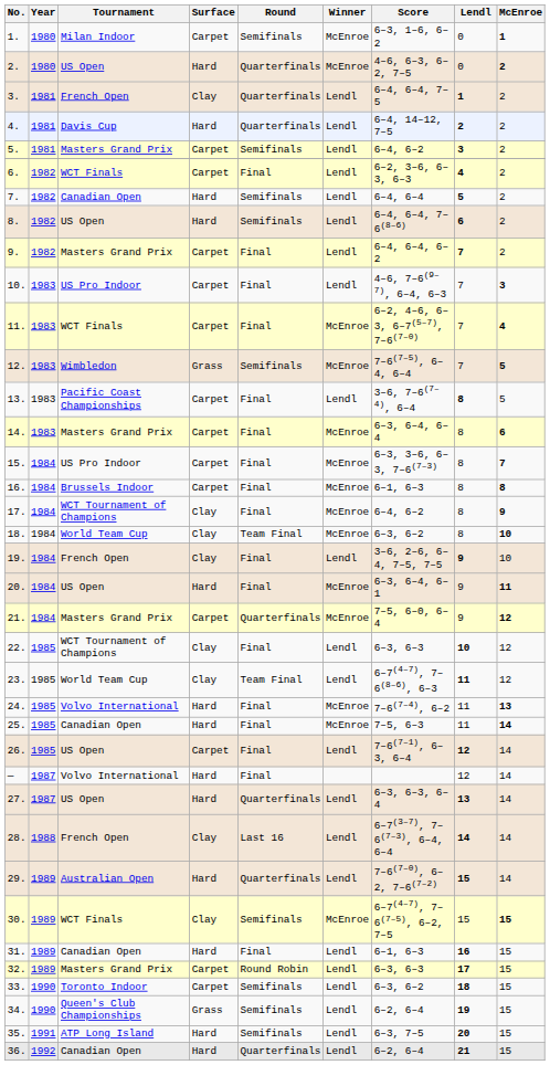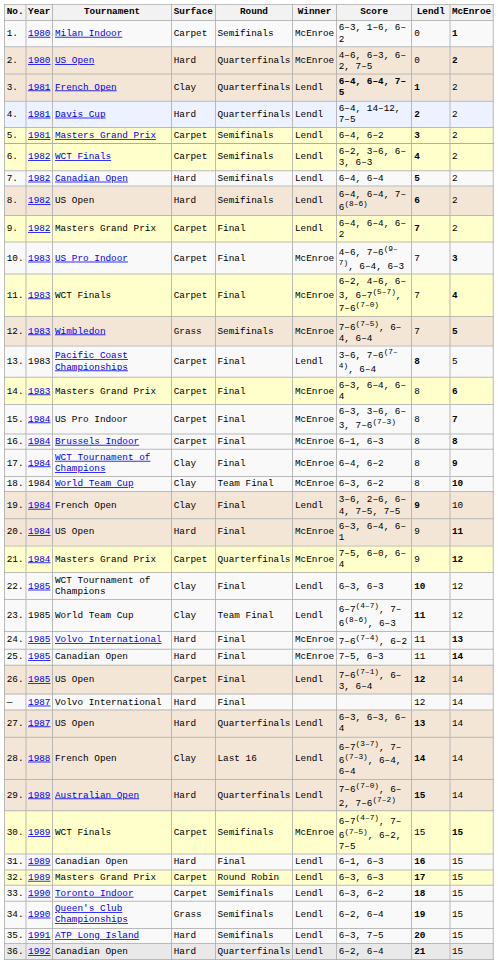 <table class="sortable wikitable" style="font-size:90%;">
 <tr>
 <th>No.</th>
 <th>Year</th>
 <th width=250>Tournament</th>
 <th>Surface</th>
 <th>Round</th>
 <th>Winner</th>
 <th width=200>Score</th>
 <th width=55>Lendl</th>
 <th>McEnroe</th>
 </tr>
 <tr>
 <td>1.</td>
 <td><a href='#'>1980</a></td>
 <td><a href='#'>Milan Indoor</a></td>
 <td>Carpet</td>
 <td>Semifinals</td>
 <td>McEnroe</td>
 <td>6–3, 1–6, 6–2</td>
 <td>0</td>
 <td><strong>1</strong></td>
 </tr>
 <tr style="background:#F3E6D7;">
 <td>2.</td>
 <td><a href='#'>1980</a></td>
 <td><a href='#'>US Open</a></td>
 <td>Hard</td>
 <td>Quarterfinals</td>
 <td>McEnroe</td>
 <td>4–6, 6–3, 6–2, 7–5</td>
 <td>0</td>
 <td><strong>2</strong></td>
 </tr>
 <tr style="background:#F3E6D7;">
 <td>3.</td>
 <td><a href='#'>1981</a></td>
 <td><a href='#'>French Open</a></td>
 <td>Clay</td>
 <td>Quarterfinals</td>
 <td>Lendl</td>
-<td>6–4, 6–4, 7–5</td>
+<td><strong>6–4, 6–4, 7–5</strong></td>
 <td><strong>1</strong></td>
 <td>2</td>
 </tr>
 <tr style="background:#ECF2FF">
 <td>4.</td>
 <td><a href='#'>1981</a></td>
 <td><a href='#'>Davis Cup</a></td>
 <td>Hard</td>
 <td>Quarterfinals</td>
 <td>Lendl</td>
 <td>6–4, 14–12, 7–5</td>
 <td><strong>2</strong></td>
 <td>2</td>
 </tr>
 <tr style="background:#ffc;">
 <td>5.</td>
 <td><a href='#'>1981</a></td>
 <td><a href='#'>Masters Grand Prix</a></td>
 <td>Carpet</td>
 <td>Semifinals</td>
 <td>Lendl</td>
 <td>6–4, 6–2</td>
 <td><strong>3</strong></td>
 <td>2</td>
 </tr>
 <tr>
 </tr>
 <tr bgcolor="FFFFCC">
 <td>6.</td>
 <td><a href='#'>1982</a></td>
 <td><a href='#'>WCT Finals</a></td>
 <td>Carpet</td>
-<td>Final</td>
+<td>Semifinals</td>
 <td>Lendl</td>
 <td>6–2, 3–6, 6–3, 6–3</td>
 <td><strong>4</strong></td>
 <td>2</td>
 </tr>
 <tr>
 <td>7.</td>
 <td><a href='#'>1982</a></td>
 <td><a href='#'>Canadian Open</a></td>
 <td>Hard</td>
 <td>Semifinals</td>
 <td>Lendl</td>
 <td>6–4, 6–4</td>
 <td><strong>5</strong></td>
 <td>2</td>
 </tr>
 <tr style="background:#F3E6D7;">
 <td>8.</td>
 <td><a href='#'>1982</a></td>
 <td>US Open</td>
 <td>Hard</td>
 <td>Semifinals</td>
 <td>Lendl</td>
 <td>6–4, 6–4, 7–6<sup>(8–6)</sup></td>
 <td><strong>6</strong></td>
 <td>2</td>
 </tr>
 <tr style="background:#ffc;">
 <td>9.</td>
 <td><a href='#'>1982</a></td>
 <td>Masters Grand Prix</td>
 <td>Carpet</td>
 <td>Final</td>
 <td>Lendl</td>
 <td>6–4, 6–4, 6–2</td>
 <td><strong>7</strong></td>
 <td>2</td>
 </tr>
 <tr>
 <td>10.</td>
 <td><a href='#'>1983</a></td>
 <td><a href='#'>US Pro Indoor</a></td>
 <td>Carpet</td>
 <td>Final</td>
-<td>Lendl</td>
+<td>McEnroe</td>
 <td>4–6, 7–6<sup>(9–7)</sup>, 6–4, 6–3</td>
 <td>7</td>
 <td><strong>3</strong></td>
 </tr>
 <tr bgcolor="FFFFCC">
 <td>11.</td>
 <td><a href='#'>1983</a></td>
 <td>WCT Finals</td>
 <td>Carpet</td>
 <td>Final</td>
 <td>McEnroe</td>
 <td>6–2, 4–6, 6–3, 6–7<sup>(5–7)</sup>, 7–6<sup>(7–0)</sup></td>
 <td>7</td>
 <td><strong>4</strong></td>
 </tr>
 <tr style="background:#F3E6D7;">
 <td>12.</td>
 <td><a href='#'>1983</a></td>
 <td><a href='#'>Wimbledon</a></td>
 <td>Grass</td>
 <td>Semifinals</td>
 <td>McEnroe</td>
 <td>7–6<sup>(7–5)</sup>, 6–4, 6–4</td>
 <td>7</td>
 <td><strong>5</strong></td>
 </tr>
 <tr>
 <td>13.</td>
 <td>1983</td>
 <td><a href='#'>Pacific Coast Championships</a></td>
 <td>Carpet</td>
 <td>Final</td>
 <td>Lendl</td>
 <td>3–6, 7–6<sup>(7–4)</sup>, 6–4</td>
 <td><strong>8</strong></td>
 <td>5</td>
 </tr>
 <tr style="background:#ffc;">
 <td>14.</td>
 <td><a href='#'>1983</a></td>
 <td>Masters Grand Prix</td>
 <td>Carpet</td>
 <td>Final</td>
 <td>McEnroe</td>
 <td>6–3, 6–4, 6–4</td>
 <td>8</td>
 <td><strong>6</strong></td>
 </tr>
 <tr>
 <td>15.</td>
 <td><a href='#'>1984</a></td>
 <td>US Pro Indoor</td>
 <td>Carpet</td>
 <td>Final</td>
 <td>McEnroe</td>
 <td>6–3, 3–6, 6–3, 7–6<sup>(7–3)</sup></td>
 <td>8</td>
 <td><strong>7</strong></td>
 </tr>
 <tr>
 <td>16.</td>
 <td><a href='#'>1984</a></td>
 <td><a href='#'>Brussels Indoor</a></td>
 <td>Carpet</td>
 <td>Final</td>
 <td>McEnroe</td>
 <td>6–1, 6–3</td>
 <td>8</td>
 <td><strong>8</strong></td>
 </tr>
 <tr>
 <td>17.</td>
 <td><a href='#'>1984</a></td>
 <td><a href='#'>WCT Tournament of Champions</a></td>
 <td>Clay</td>
 <td>Final</td>
 <td>McEnroe</td>
 <td>6–4, 6–2</td>
 <td>8</td>
 <td><strong>9</strong></td>
 </tr>
 <tr>
 <td>18.</td>
 <td>1984</td>
 <td><a href='#'>World Team Cup</a></td>
 <td>Clay</td>
 <td>Team Final</td>
 <td>McEnroe</td>
 <td>6–3, 6–2</td>
 <td>8</td>
 <td><strong>10</strong></td>
 </tr>
 <tr style="background:#F3E6D7;">
 <td>19.</td>
 <td><a href='#'>1984</a></td>
 <td>French Open</td>
 <td>Clay</td>
 <td>Final</td>
 <td>Lendl</td>
 <td>3–6, 2–6, 6–4, 7–5, 7–5</td>
 <td><strong>9</strong></td>
 <td>10</td>
 </tr>
 <tr style="background:#F3E6D7;">
 <td>20.</td>
 <td><a href='#'>1984</a></td>
 <td>US Open</td>
 <td>Hard</td>
 <td>Final</td>
 <td>McEnroe</td>
 <td>6–3, 6–4, 6–1</td>
 <td>9</td>
 <td><strong>11</strong></td>
 </tr>
 <tr style="background:#ffc;">
 <td>21.</td>
 <td><a href='#'>1984</a></td>
 <td>Masters Grand Prix</td>
 <td>Carpet</td>
 <td>Quarterfinals</td>
 <td>McEnroe</td>
 <td>7–5, 6–0, 6–4</td>
 <td>9</td>
 <td><strong>12</strong></td>
 </tr>
 <tr>
 <td>22.</td>
 <td><a href='#'>1985</a></td>
 <td>WCT Tournament of Champions</td>
 <td>Clay</td>
 <td>Final</td>
 <td>Lendl</td>
 <td>6–3, 6–3</td>
 <td><strong>10</strong></td>
 <td>12</td>
 </tr>
 <tr>
 <td>23.</td>
 <td>1985</td>
 <td>World Team Cup</td>
 <td>Clay</td>
 <td>Team Final</td>
 <td>Lendl</td>
 <td>6–7<sup>(4–7)</sup>, 7–6<sup>(8–6)</sup>, 6–3</td>
 <td><strong>11</strong></td>
 <td>12</td>
 </tr>
 <tr>
 <td>24.</td>
 <td><a href='#'>1985</a></td>
 <td><a href='#'>Volvo International</a></td>
 <td>Hard</td>
 <td>Final</td>
 <td>McEnroe</td>
 <td>7–6<sup>(7–4)</sup>, 6–2</td>
 <td>11</td>
 <td><strong>13</strong></td>
 </tr>
 <tr>
 <td>25.</td>
 <td><a href='#'>1985</a></td>
 <td>Canadian Open</td>
 <td>Hard</td>
 <td>Final</td>
 <td>McEnroe</td>
 <td>7–5, 6–3</td>
 <td>11</td>
 <td><strong>14</strong></td>
 </tr>
 <tr style="background:#F3E6D7;">
 <td>26.</td>
 <td><a href='#'>1985</a></td>
 <td>US Open</td>
 <td>Carpet</td>
 <td>Final</td>
 <td>Lendl</td>
 <td>7–6<sup>(7–1)</sup>, 6–3, 6–4</td>
 <td><strong>12</strong></td>
 <td>14</td>
 </tr>
 <tr>
 <td>—</td>
 <td><a href='#'>1987</a></td>
 <td>Volvo International</td>
 <td>Hard</td>
 <td>Final</td>
 <td></td>
 <td></td>
 <td>12</td>
 <td>14</td>
 </tr>
 <tr style="background:#F3E6D7;">
 <td>27.</td>
 <td><a href='#'>1987</a></td>
 <td>US Open</td>
 <td>Hard</td>
 <td>Quarterfinals</td>
 <td>Lendl</td>
 <td>6–3, 6–3, 6–4</td>
 <td><strong>13</strong></td>
 <td>14</td>
 </tr>
 <tr style="background:#F3E6D7;">
 <td>28.</td>
 <td><a href='#'>1988</a></td>
 <td>French Open</td>
 <td>Clay</td>
 <td>Last 16</td>
 <td>Lendl</td>
 <td>6–7<sup>(3–7)</sup>, 7–6<sup>(7–3)</sup>, 6–4, 6–4</td>
 <td><strong>14</strong></td>
 <td>14</td>
 </tr>
 <tr style="background:#F3E6D7;">
 <td>29.</td>
 <td><a href='#'>1989</a></td>
 <td><a href='#'>Australian Open</a></td>
 <td>Hard</td>
 <td>Quarterfinals</td>
 <td>Lendl</td>
 <td>7–6<sup>(7–0)</sup>, 6–2, 7–6<sup>(7–2)</sup></td>
 <td><strong>15</strong></td>
 <td>14</td>
 </tr>
 <tr bgcolor="FFFFCC">
 <td>30.</td>
 <td><a href='#'>1989</a></td>
 <td>WCT Finals</td>
-<td>Clay</td>
+<td>Carpet</td>
 <td>Semifinals</td>
 <td>McEnroe</td>
 <td>6–7<sup>(4–7)</sup>, 7–6<sup>(7–5)</sup>, 6–2, 7–5</td>
 <td>15</td>
 <td><strong>15</strong></td>
 </tr>
 <tr>
 <td>31.</td>
 <td><a href='#'>1989</a></td>
 <td>Canadian Open</td>
 <td>Hard</td>
 <td>Final</td>
 <td>Lendl</td>
 <td>6–1, 6–3</td>
 <td><strong>16</strong></td>
 <td>15</td>
 </tr>
 <tr style="background:#ffc;">
 <td>32.</td>
 <td><a href='#'>1989</a></td>
 <td>Masters Grand Prix</td>
 <td>Carpet</td>
 <td>Round Robin</td>
 <td>Lendl</td>
 <td>6–3, 6–3</td>
 <td><strong>17</strong></td>
 <td>15</td>
 </tr>
 <tr>
 <td>33.</td>
 <td><a href='#'>1990</a></td>
 <td><a href='#'>Toronto Indoor</a></td>
 <td>Carpet</td>
 <td>Semifinals</td>
 <td>Lendl</td>
 <td>6–3, 6–2</td>
 <td><strong>18</strong></td>
 <td>15</td>
 </tr>
 <tr>
 <td>34.</td>
 <td><a href='#'>1990</a></td>
 <td><a href='#'>Queen's Club Championships</a></td>
 <td>Grass</td>
 <td>Semifinals</td>
 <td>Lendl</td>
 <td>6–2, 6–4</td>
 <td><strong>19</strong></td>
 <td>15</td>
 </tr>
 <tr>
 <td>35.</td>
 <td><a href='#'>1991</a></td>
 <td><a href='#'>ATP Long Island</a></td>
 <td>Hard</td>
 <td>Semifinals</td>
 <td>Lendl</td>
 <td>6–3, 7–5</td>
 <td><strong>20</strong></td>
 <td>15</td>
 </tr>
 <tr style="background:#E9E9E9;">
 <td>36.</td>
 <td><a href='#'>1992</a></td>
 <td>Canadian Open</td>
 <td>Hard</td>
 <td>Quarterfinals</td>
 <td>Lendl</td>
 <td>6–2, 6–4</td>
 <td><strong>21</strong></td>
 <td>15</td>
 </tr>
 </table>
